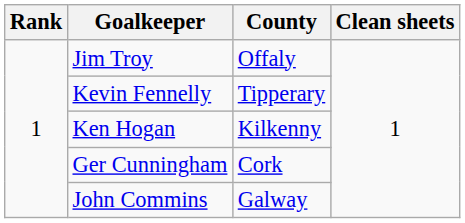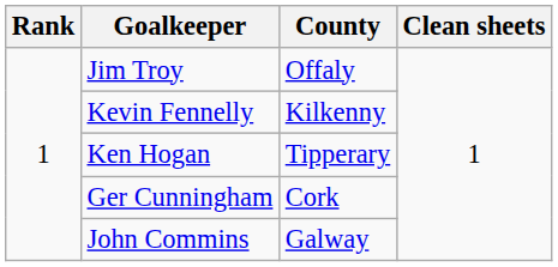 <table class="wikitable">
 <tr>
 <th>Rank</th>
 <th>Goalkeeper</th>
 <th>County</th>
 <th>Clean sheets</th>
 </tr>
 <tr>
 <td rowspan=5 align=center>1</td>
 <td><a href='#'>Jim Troy</a></td>
 <td><a href='#'>Offaly</a></td>
 <td rowspan=5 align=center>1</td>
 </tr>
 <tr>
 <td><a href='#'>Kevin Fennelly</a></td>
-<td><a href='#'>Tipperary</a></td>
+<td><a href='#'>Kilkenny</a></td>
 </tr>
 <tr>
 <td><a href='#'>Ken Hogan</a></td>
-<td><a href='#'>Kilkenny</a></td>
+<td><a href='#'>Tipperary</a></td>
 </tr>
 <tr>
 <td><a href='#'>Ger Cunningham</a></td>
 <td><a href='#'>Cork</a></td>
 </tr>
 <tr>
 <td><a href='#'>John Commins</a></td>
 <td><a href='#'>Galway</a></td>
 </tr>
 </table>
